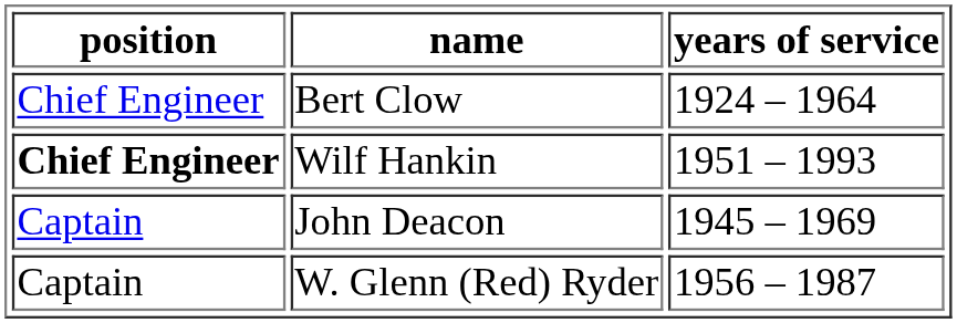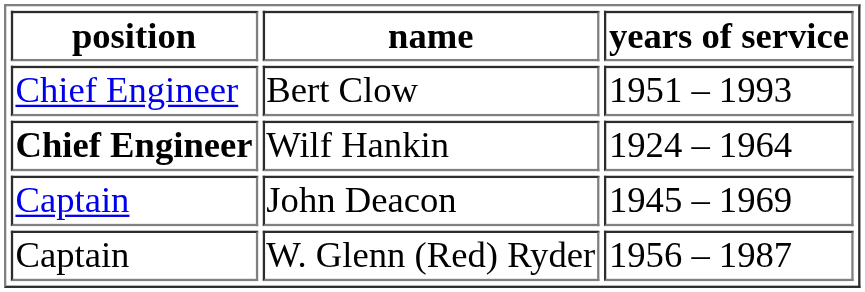 <table border="1" class="sortable">
 <tr>
 <th>position</th>
 <th>name</th>
 <th>years of service</th>
 </tr>
 <tr>
 <td><a href='#'>Chief Engineer</a></td>
 <td>Bert Clow</td>
-<td>1924 – 1964</td>
+<td>1951 – 1993</td>
 </tr>
 <tr>
 <td><strong>Chief Engineer</strong></td>
 <td>Wilf Hankin</td>
-<td>1951 – 1993</td>
+<td>1924 – 1964</td>
 </tr>
 <tr>
 <td><a href='#'>Captain</a></td>
 <td>John Deacon</td>
 <td>1945 – 1969</td>
 </tr>
 <tr>
 <td>Captain</td>
 <td>W. Glenn (Red) Ryder</td>
 <td>1956 – 1987</td>
 </tr>
 </table>
